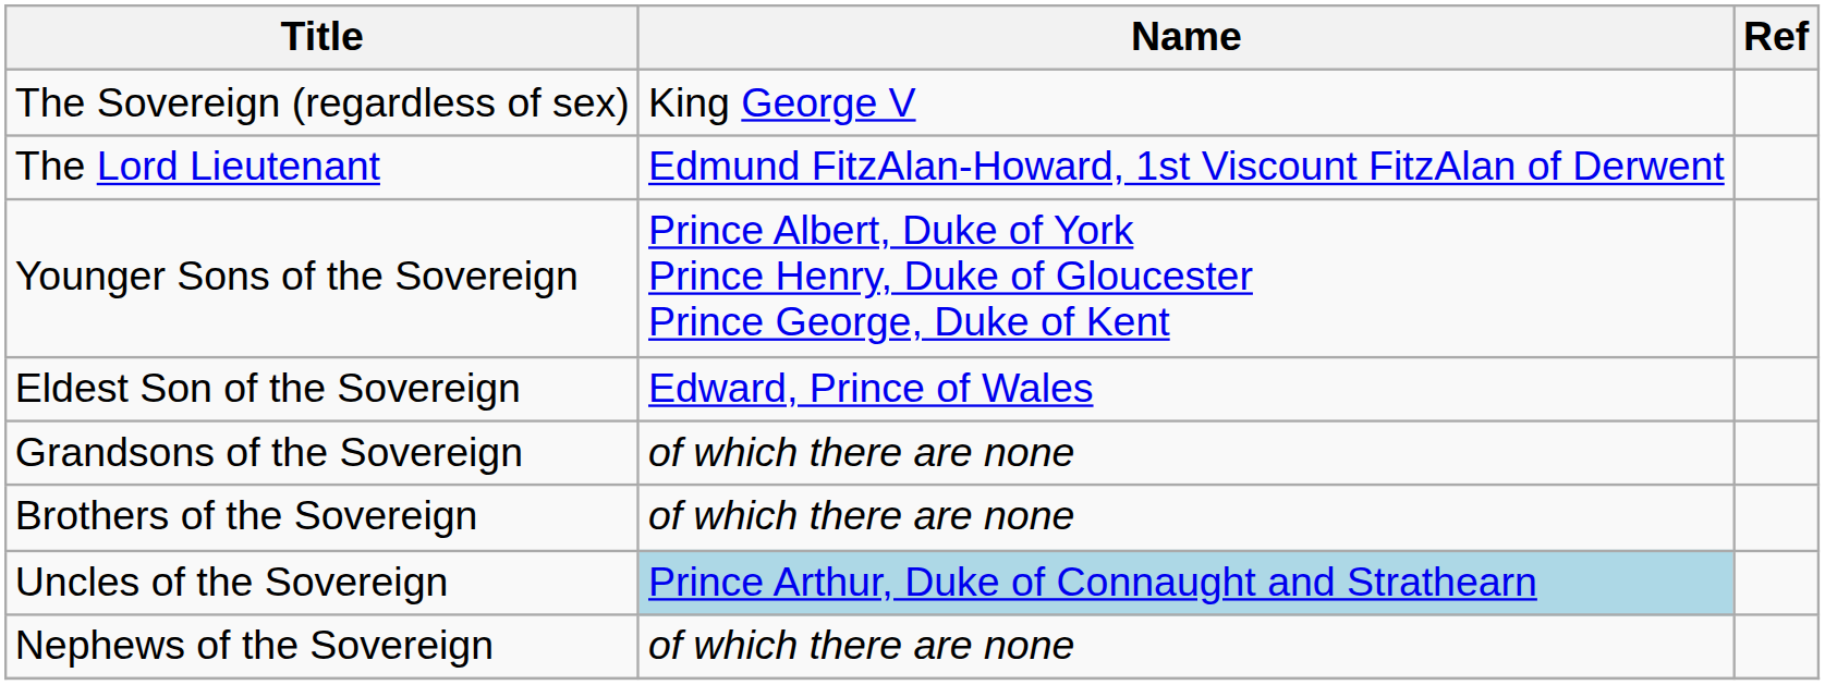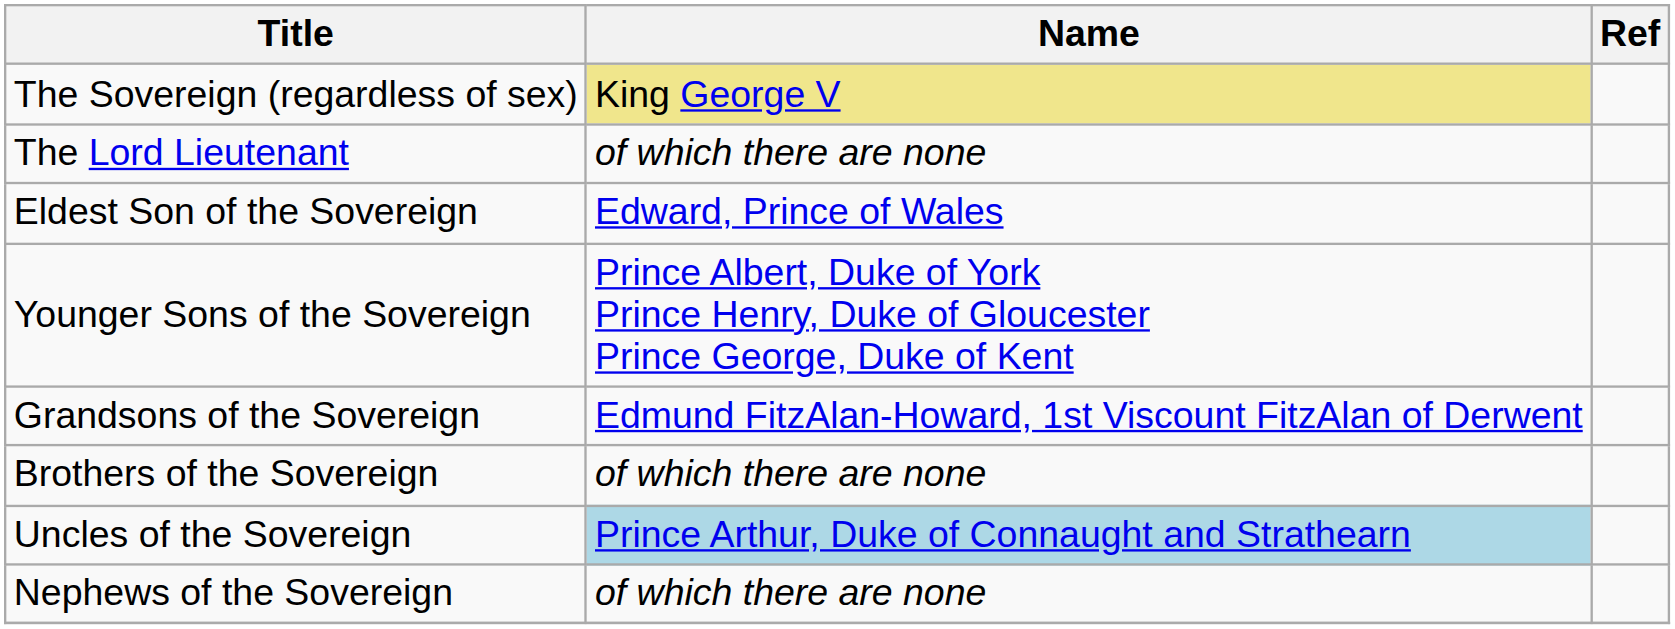 <table class="wikitable">
 <tr>
 <th>Title</th>
 <th>Name</th>
 <th>Ref</th>
 </tr>
 <tr>
 <td>The Sovereign (regardless of sex)</td>
-<td>King <a href='#'>George V</a></td>
+<td style="background: khaki;">King <a href='#'>George V</a></td>
 <td></td>
 </tr>
 <tr>
 <td>The <a href='#'>Lord Lieutenant</a></td>
-<td><a href='#'>Edmund FitzAlan-Howard, 1st Viscount FitzAlan of Derwent</a></td>
+<td><em>of which there are none</em></td>
+<td></td>
+</tr>
+<tr>
+<td>Eldest Son of the Sovereign</td>
+<td><a href='#'>Edward, Prince of Wales</a></td>
 <td></td>
 </tr>
 <tr>
 <td>Younger Sons of the Sovereign</td>
 <td><a href='#'>Prince Albert, Duke of York</a><br><a href='#'>Prince Henry, Duke of Gloucester</a><br><a href='#'>Prince George, Duke of Kent</a></td>
 <td></td>
 </tr>
 <tr>
-<td>Eldest Son of the Sovereign</td>
-<td><a href='#'>Edward, Prince of Wales</a></td>
-<td></td>
-</tr>
-<tr>
 <td>Grandsons of the Sovereign</td>
-<td><em>of which there are none</em></td>
+<td><a href='#'>Edmund FitzAlan-Howard, 1st Viscount FitzAlan of Derwent</a></td>
 <td></td>
 </tr>
 <tr>
 <td>Brothers of the Sovereign</td>
 <td><em>of which there are none</em></td>
 <td></td>
 </tr>
 <tr>
 <td>Uncles of the Sovereign</td>
 <td style="background: lightblue;"><a href='#'>Prince Arthur, Duke of Connaught and Strathearn</a></td>
 <td></td>
 </tr>
 <tr>
 <td>Nephews of the Sovereign</td>
 <td><em>of which there are none</em></td>
 <td></td>
 </tr>
 <tr>
 </tr>
 </table>
